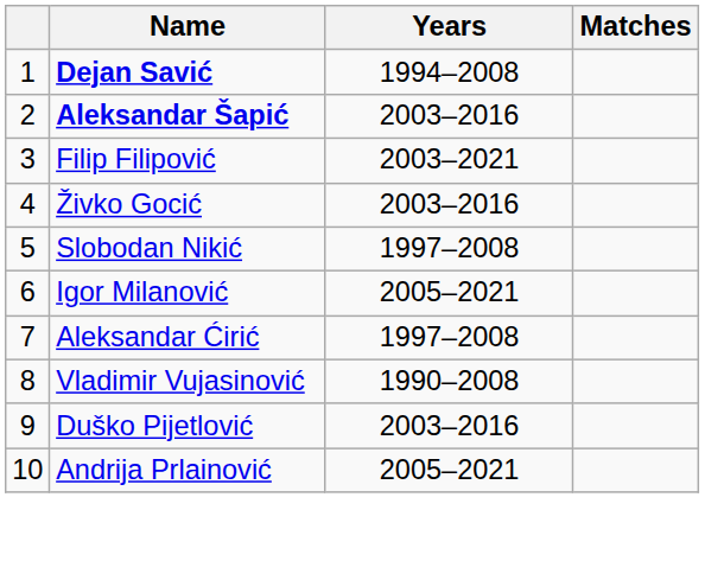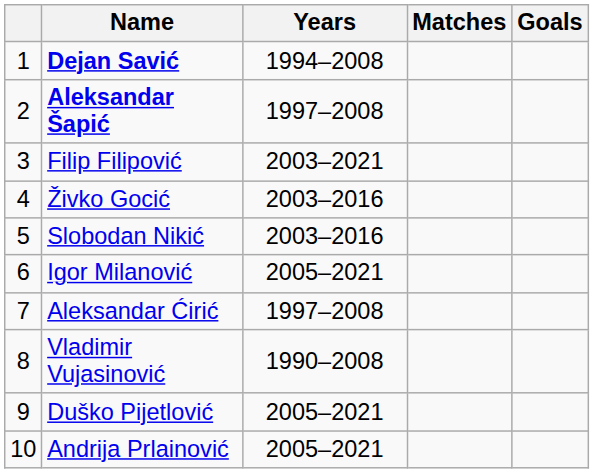 <table class="wikitable sortable" width=45% style="text-align:center">
 <tr>
 <th></th>
 <th width=50%>Name</th>
 <th width=60%>Years</th>
 <th width=80%>Matches</th>
+<th width=80%>Goals</th>
 </tr>
 <tr>
 <td>1</td>
 <td align="left"><strong><a href='#'>Dejan Savić</a></strong></td>
 <td>1994–2008</td>
 <td></td>
+<td></td>
 </tr>
 <tr>
 <td>2</td>
 <td align="left"><strong><a href='#'>Aleksandar Šapić</a></strong></td>
-<td>2003–2016</td>
+<td>1997–2008</td>
+<td></td>
 <td></td>
 </tr>
 <tr>
 <td>3</td>
 <td align="left"><a href='#'>Filip Filipović</a></td>
 <td>2003–2021</td>
 <td></td>
+<td></td>
 </tr>
 <tr>
 <td>4</td>
 <td align="left"><a href='#'>Živko Gocić</a></td>
 <td>2003–2016</td>
 <td></td>
+<td></td>
 </tr>
 <tr>
 <td>5</td>
 <td align="left"><a href='#'>Slobodan Nikić</a></td>
-<td>1997–2008</td>
+<td>2003–2016</td>
+<td></td>
 <td></td>
 </tr>
 <tr>
 <td>6</td>
 <td align="left"><a href='#'>Igor Milanović</a></td>
 <td>2005–2021</td>
 <td></td>
+<td></td>
 </tr>
 <tr>
 <td>7</td>
 <td align="left"><a href='#'>Aleksandar Ćirić</a></td>
 <td>1997–2008</td>
+<td></td>
 <td></td>
 </tr>
 <tr>
 <td>8</td>
 <td align="left"><a href='#'>Vladimir Vujasinović</a></td>
 <td>1990–2008</td>
 <td></td>
+<td></td>
 </tr>
 <tr>
 <td>9</td>
 <td align="left"><a href='#'>Duško Pijetlović</a></td>
-<td>2003–2016</td>
+<td>2005–2021</td>
+<td></td>
 <td></td>
 </tr>
 <tr>
 <td>10</td>
 <td align="left"><a href='#'>Andrija Prlainović</a></td>
 <td>2005–2021</td>
 <td></td>
+<td></td>
 </tr>
 </table>
